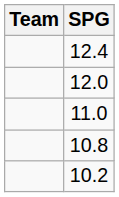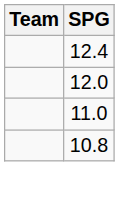 <table class=wikitable>
 <tr>
 <th>Team</th>
 <th>SPG</th>
 </tr>
 <tr>
 <td></td>
 <td align=center>12.4</td>
 </tr>
 <tr>
 <td></td>
 <td align=center>12.0</td>
 </tr>
 <tr>
 <td></td>
 <td align=center>11.0</td>
 </tr>
 <tr>
 <td></td>
 <td align=center>10.8</td>
 </tr>
-<tr>
-<td></td>
-<td align=center>10.2</td>
-</tr>
 </table>
